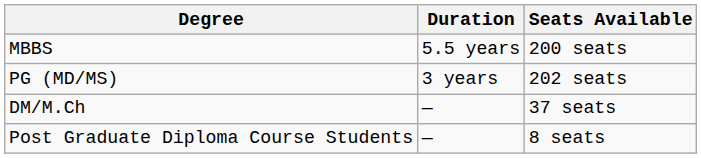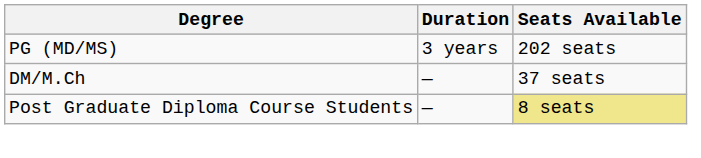 <table class="wikitable">
 <tr>
 <th>Degree</th>
 <th>Duration</th>
 <th>Seats Available</th>
-</tr>
-<tr>
-<td>MBBS</td>
-<td>5.5 years</td>
-<td>200 seats</td>
 </tr>
 <tr>
 <td>PG (MD/MS)</td>
 <td>3 years</td>
 <td>202 seats</td>
 </tr>
 <tr>
 <td>DM/M.Ch</td>
 <td>—</td>
 <td>37 seats</td>
 </tr>
 <tr>
 <td>Post Graduate Diploma Course Students</td>
 <td>—</td>
-<td>8 seats</td>
+<td style="background: khaki;">8 seats</td>
 </tr>
 </table>
